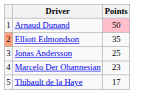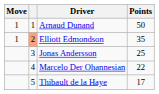 <table class="wikitable" style="font-size:85%;">
 <tr>
+<th>Move</th>
 <th></th>
 <th>Driver</th>
 <th>Points</th>
 </tr>
 <tr>
+<td align="center"> 1</td>
 <td align="center">1</td>
 <td><a href='#'>Arnaud Dunand</a></td>
-<td align="center" style="background: pink;">50</td>
+<td align="center">50</td>
 </tr>
 <tr>
+<td align="center"> 1</td>
 <td align="center" style="background: lightsalmon;">2</td>
 <td><a href='#'>Elliott Edmondson</a></td>
 <td align="center">35</td>
 </tr>
 <tr>
+<td align="center"></td>
 <td align="center">3</td>
 <td><a href='#'>Jonas Andersson</a></td>
 <td align="center">25</td>
 </tr>
 <tr>
+<td align="center"></td>
 <td align="center">4</td>
 <td><a href='#'>Marcelo Der Ohannesian</a></td>
-<td align="center">23</td>
+<td align="center">22</td>
 </tr>
 <tr>
+<td align="center"></td>
 <td align="center">5</td>
 <td><a href='#'>Thibault de la Haye</a></td>
 <td align="center">17</td>
 </tr>
 </table>
